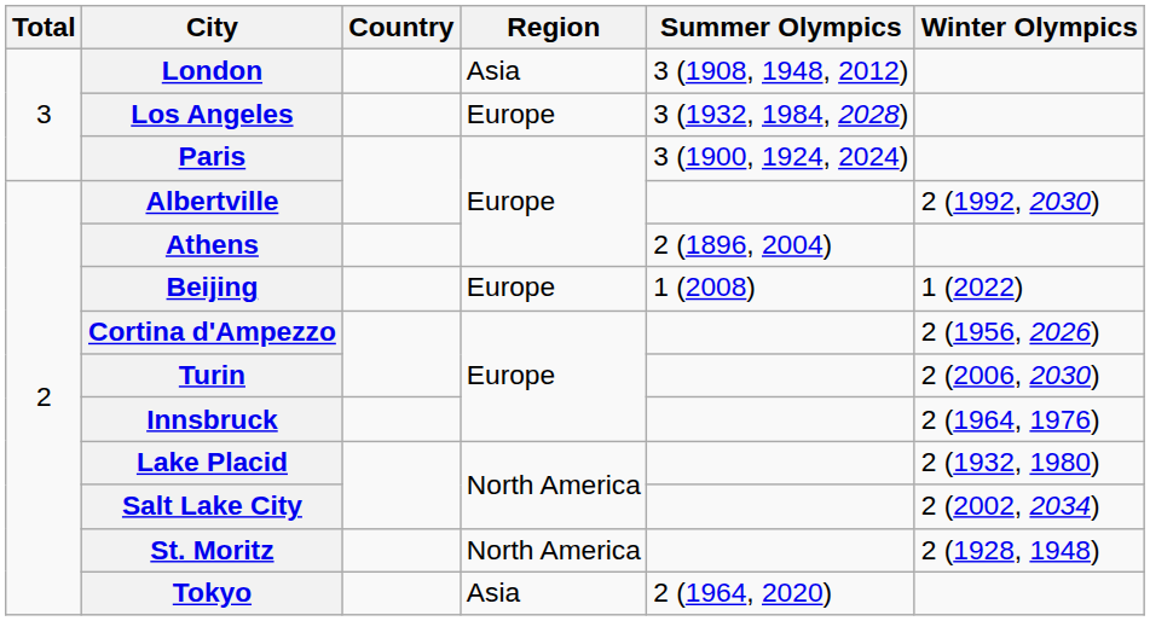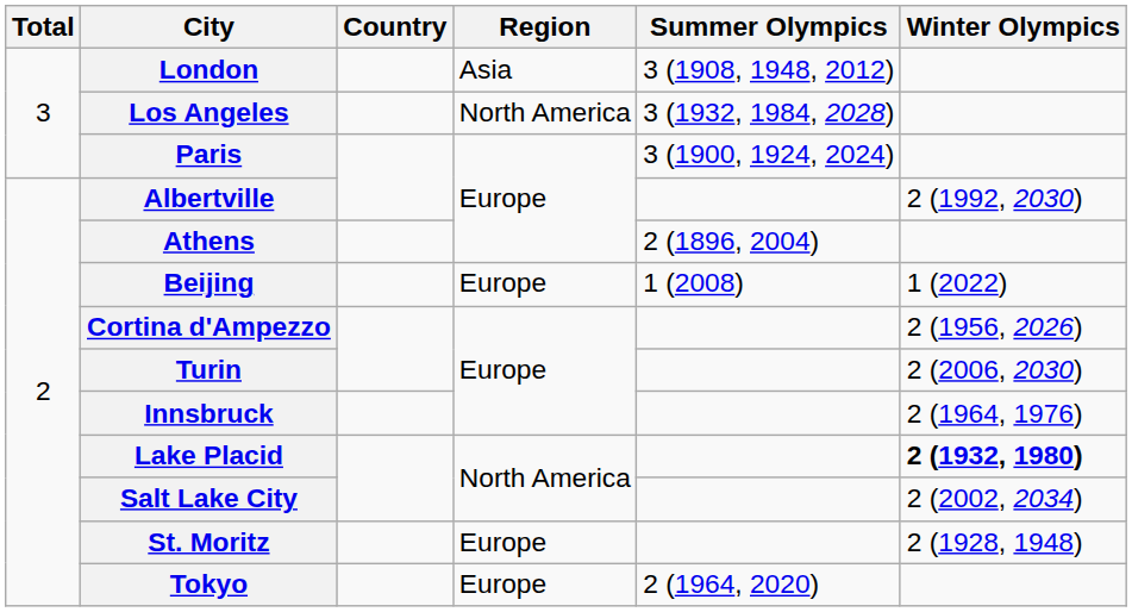 <table class="wikitable sortable plainrowheaders sticky-header" style="width:max-width;">
 <tr>
 <th scope="col">Total</th>
 <th scope="col">City</th>
 <th scope="col">Country</th>
 <th scope="col">Region</th>
 <th scope="col">Summer Olympics</th>
 <th scope="col">Winter Olympics</th>
 </tr>
 <tr>
 <td rowspan="3" style="text-align:center">3</td>
 <th scope="row"><a href='#'>London</a></th>
 <td></td>
 <td>Asia</td>
 <td>3 (<a href='#'>1908</a>, <a href='#'>1948</a>, <a href='#'>2012</a>)</td>
 <td></td>
 </tr>
 <tr>
 <th scope="row"><a href='#'>Los Angeles</a></th>
 <td></td>
-<td>Europe</td>
+<td>North America</td>
 <td>3 (<a href='#'>1932</a>, <a href='#'>1984</a>, <a href='#'><em>2028</em></a>)</td>
 <td></td>
 </tr>
 <tr>
 <th scope="row"><a href='#'>Paris</a></th>
 <td rowspan="2"></td>
 <td rowspan="3">Europe</td>
 <td>3 (<a href='#'>1900</a>, <a href='#'>1924</a>, <a href='#'>2024</a>)</td>
 <td></td>
 </tr>
 <tr>
 <td rowspan="10" style="text-align:center">2</td>
 <th scope="row"><a href='#'>Albertville</a></th>
 <td></td>
 <td>2 (<a href='#'>1992</a>, <a href='#'><em>2030</em></a>)</td>
 </tr>
 <tr>
 <th scope="row"><a href='#'>Athens</a></th>
 <td></td>
 <td>2 (<a href='#'>1896</a>, <a href='#'>2004</a>)</td>
 <td></td>
 </tr>
 <tr>
 <th scope="row"><a href='#'>Beijing</a></th>
 <td></td>
 <td>Europe</td>
 <td>1 (<a href='#'>2008</a>)</td>
 <td>1 (<a href='#'>2022</a>)</td>
 </tr>
 <tr>
 <th scope="row"><a href='#'>Cortina d'Ampezzo</a></th>
 <td rowspan=2></td>
 <td rowspan="3">Europe</td>
 <td></td>
 <td>2 (<a href='#'>1956</a>, <a href='#'><em>2026</em></a>)</td>
 </tr>
 <tr>
 <th scope="row"><a href='#'>Turin</a></th>
 <td></td>
 <td>2 (<a href='#'>2006</a>, <a href='#'><em>2030</em></a>)</td>
 </tr>
 <tr>
 <th scope="row"><a href='#'>Innsbruck</a></th>
 <td></td>
 <td></td>
 <td>2 (<a href='#'>1964</a>, <a href='#'>1976</a>)</td>
 </tr>
 <tr>
 <th scope="row"><a href='#'>Lake Placid</a></th>
 <td rowspan="2"></td>
 <td rowspan="2">North America</td>
 <td></td>
-<td>2 (<a href='#'>1932</a>, <a href='#'>1980</a>)</td>
+<td><strong>2 (<a href='#'>1932</a>, <a href='#'>1980</a>)</strong></td>
 </tr>
 <tr>
 <th scope="row"><a href='#'>Salt Lake City</a></th>
 <td></td>
 <td>2 (<a href='#'>2002</a>, <a href='#'><em>2034</em></a>)</td>
 </tr>
 <tr>
 <th scope="row"><a href='#'>St. Moritz</a></th>
 <td></td>
-<td>North America</td>
+<td>Europe</td>
 <td></td>
 <td>2 (<a href='#'>1928</a>, <a href='#'>1948</a>)</td>
 </tr>
 <tr>
 <th scope="row"><a href='#'>Tokyo</a></th>
 <td></td>
-<td>Asia</td>
+<td>Europe</td>
 <td>2 (<a href='#'>1964</a>, <a href='#'>2020</a>)</td>
 <td></td>
 </tr>
 </table>
